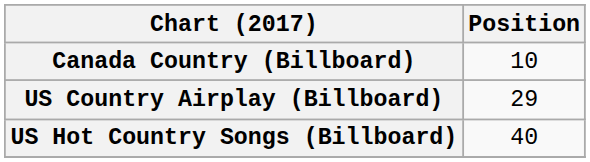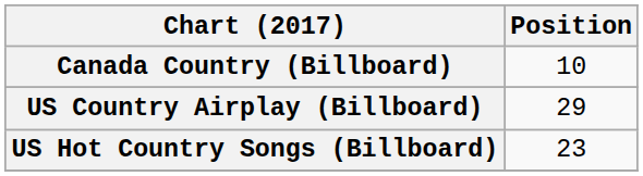 <table class="wikitable sortable plainrowheaders" style="text-align:center">
 <tr>
 <th scope="col">Chart (2017)</th>
 <th scope="col">Position</th>
 </tr>
 <tr>
 <th scope="row">Canada Country (Billboard)</th>
 <td>10</td>
 </tr>
 <tr>
 <th scope="row">US Country Airplay (Billboard)</th>
 <td>29</td>
 </tr>
 <tr>
 <th scope="row">US Hot Country Songs (Billboard)</th>
-<td>40</td>
+<td>23</td>
 </tr>
 <tr>
 </tr>
 </table>
